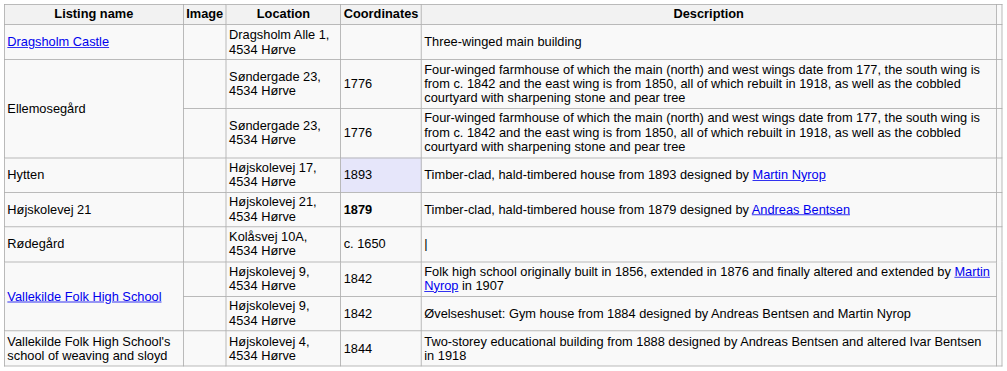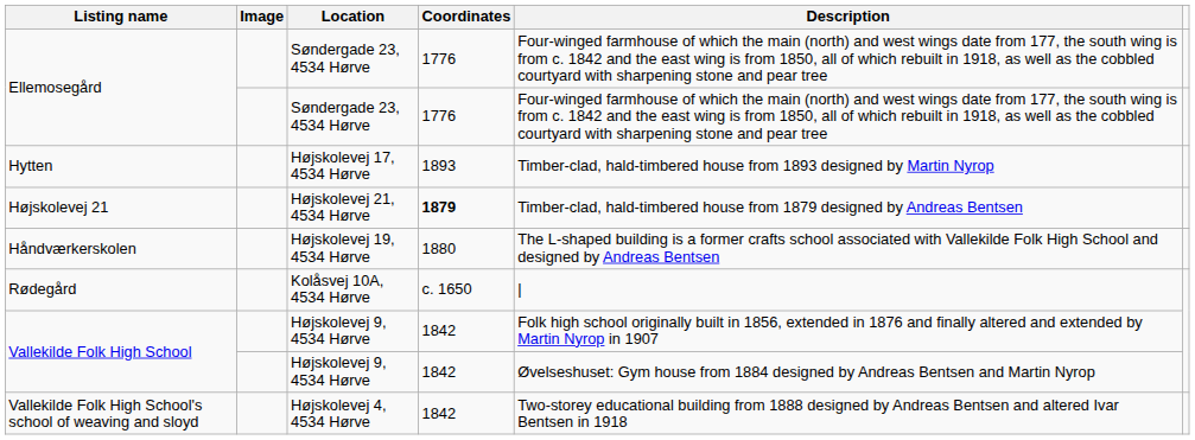 <table class="wikitable sortable">
 <tr>
 <th>Listing name</th>
 <th>Image</th>
 <th>Location</th>
 <th>Coordinates</th>
 <th>Description</th>
-</tr>
-<tr>
-<td><a href='#'>Dragsholm Castle</a></td>
-<td></td>
-<td>Dragsholm Alle 1, 4534 Hørve</td>
-<td></td>
-<td>Three-winged main building</td>
-<td></td>
 </tr>
 <tr>
 <td rowspan="2">Ellemosegård</td>
 <td></td>
 <td>Søndergade 23, 4534 Hørve</td>
 <td>1776</td>
 <td>Four-winged farmhouse of which the main (north) and west wings date from 177, the south wing is from c. 1842 and the east wing is from 1850, all of which rebuilt in 1918, as well as the cobbled courtyard with sharpening stone and pear tree</td>
 <td></td>
 </tr>
 <tr>
 <td></td>
 <td>Søndergade 23, 4534 Hørve</td>
 <td>1776</td>
 <td>Four-winged farmhouse of which the main (north) and west wings date from 177, the south wing is from c. 1842 and the east wing is from 1850, all of which rebuilt in 1918, as well as the cobbled courtyard with sharpening stone and pear tree</td>
 <td></td>
 </tr>
 <tr>
 <td>Hytten</td>
 <td></td>
 <td>Højskolevej 17, 4534 Hørve</td>
-<td style="background: lavender;">1893</td>
+<td>1893</td>
 <td>Timber-clad, hald-timbered house from 1893 designed by <a href='#'>Martin Nyrop</a></td>
 <td></td>
 </tr>
 <tr>
 <td>Højskolevej 21</td>
 <td></td>
 <td>Højskolevej 21, 4534 Hørve</td>
 <td><strong>1879</strong></td>
 <td>Timber-clad, hald-timbered house from 1879 designed by <a href='#'>Andreas Bentsen</a></td>
+<td></td>
+</tr>
+<tr>
+<td>Håndværkerskolen</td>
+<td></td>
+<td>Højskolevej 19, 4534 Hørve</td>
+<td>1880</td>
+<td>The L-shaped building is a former crafts school associated with Vallekilde Folk High School and designed by <a href='#'>Andreas Bentsen</a></td>
 <td></td>
 </tr>
 <tr>
 <td>Rødegård</td>
 <td></td>
 <td>Kolåsvej 10A, 4534 Hørve</td>
 <td>c. 1650</td>
 <td Three-winged, red-washed farmhouse with exposed timber framing from c. 1650>|</td>
 </tr>
 <tr>
 <td rowspan="2"><a href='#'>Vallekilde Folk High School</a></td>
 <td></td>
 <td>Højskolevej 9, 4534 Hørve</td>
 <td>1842</td>
 <td>Folk high school originally built in 1856, extended in 1876 and finally altered and extended by <a href='#'>Martin Nyrop</a> in 1907</td>
 </tr>
 <tr>
 <td></td>
 <td>Højskolevej 9, 4534 Hørve</td>
 <td>1842</td>
 <td>Øvelseshuset: Gym house from 1884 designed by Andreas Bentsen and Martin Nyrop</td>
 </tr>
 <tr>
 <td>Vallekilde Folk High School's school of weaving and sloyd</td>
 <td></td>
 <td>Højskolevej 4, 4534 Hørve</td>
-<td>1844</td>
+<td>1842</td>
 <td>Two-storey educational building from 1888 designed by Andreas Bentsen and altered Ivar Bentsen in 1918</td>
 <td></td>
 </tr>
 </table>
